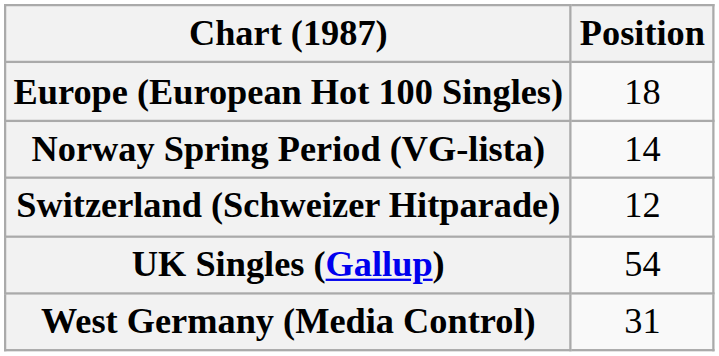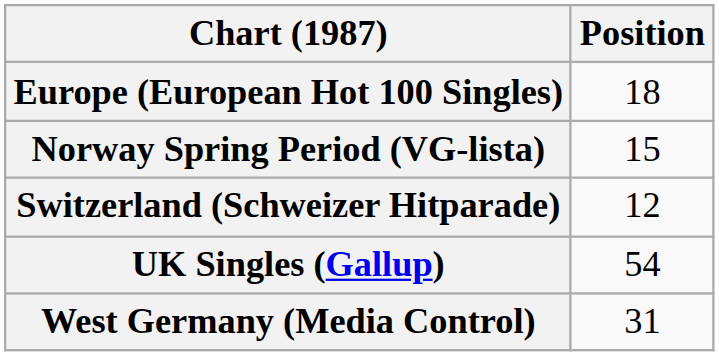 <table class="wikitable sortable plainrowheaders" style="text-align:center">
 <tr>
 <th scope="col">Chart (1987)</th>
 <th scope="col">Position</th>
 </tr>
 <tr>
 <th scope="row">Europe (European Hot 100 Singles)</th>
 <td>18</td>
 </tr>
 <tr>
 <th scope="row">Norway Spring Period (VG-lista)</th>
-<td>14</td>
+<td>15</td>
 </tr>
 <tr>
 <th scope="row">Switzerland (Schweizer Hitparade)</th>
 <td>12</td>
 </tr>
 <tr>
 <th scope="row">UK Singles (<a href='#'>Gallup</a>)</th>
 <td>54</td>
 </tr>
 <tr>
 <th scope="row">West Germany (Media Control)</th>
 <td>31</td>
 </tr>
 </table>
